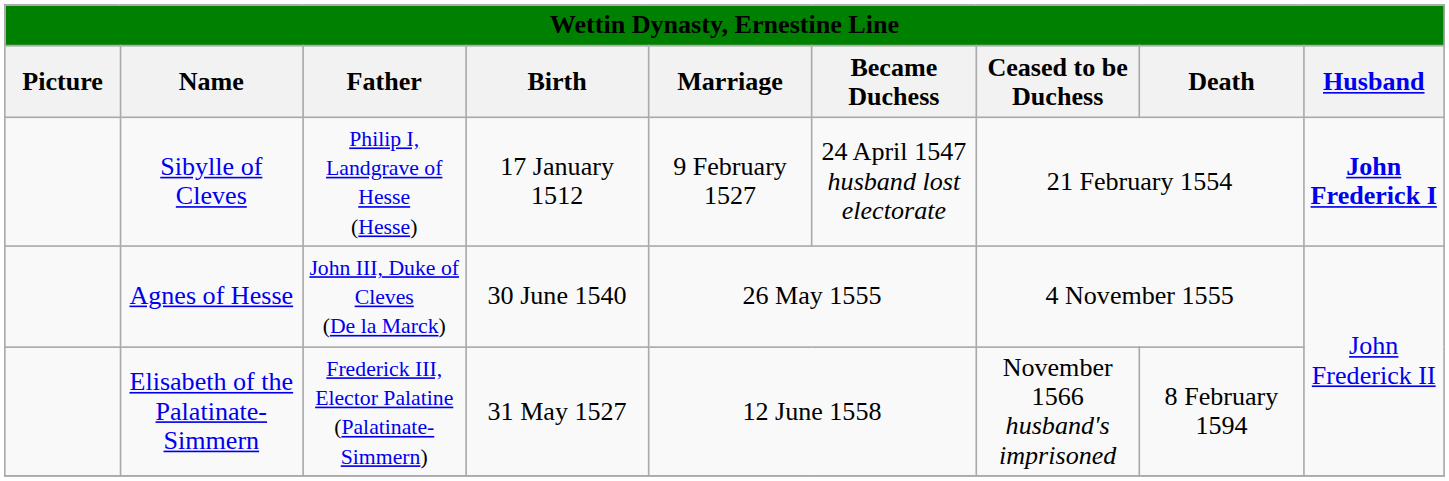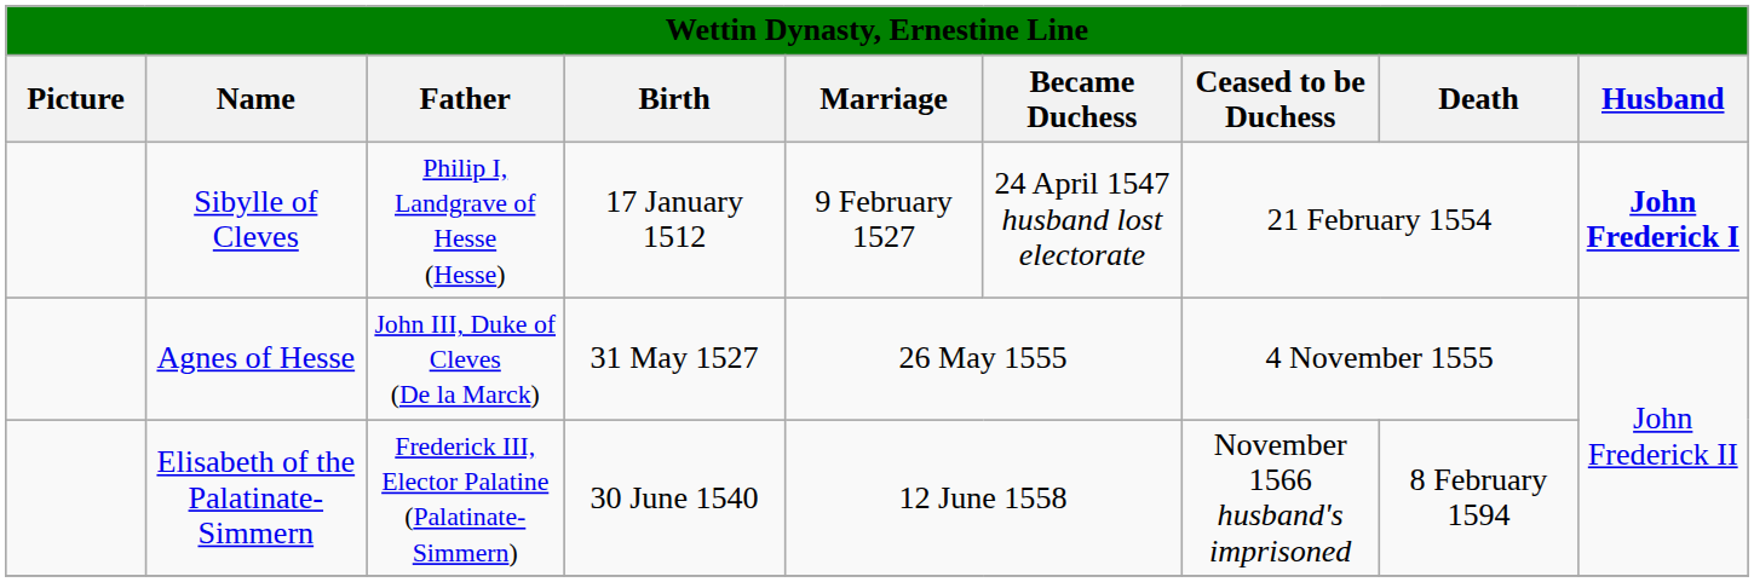 <table width=100% class="wikitable">
 <tr>
 <td colspan="9" bgcolor=green align=center><strong><span>Wettin Dynasty, Ernestine Line </span></strong></td>
 </tr>
 <tr>
 <th width = "6%">Picture</th>
 <th width = "10%">Name</th>
 <th width = "9%">Father</th>
 <th width = "10%">Birth</th>
 <th width = "9%">Marriage</th>
 <th width = "9%">Became Duchess</th>
 <th width = "9%">Ceased to be Duchess</th>
 <th width = "9%">Death</th>
 <th width = "5%"><a href='#'>Husband</a></th>
 </tr>
 <tr>
 <td align="center"></td>
 <td align="center"><a href='#'>Sibylle of Cleves</a></td>
 <td align="center"><small><a href='#'>Philip I, Landgrave of Hesse</a><br>(<a href='#'>Hesse</a>)</small></td>
 <td align="center">17 January 1512</td>
 <td align="center">9 February 1527</td>
 <td align="center">24 April 1547<br><em>husband lost electorate</em></td>
 <td align="center" colspan="2">21 February 1554</td>
 <td align="center"><strong><a href='#'>John Frederick I</a></strong></td>
 </tr>
 <tr>
 <td align="center"></td>
 <td align="center"><a href='#'>Agnes of Hesse</a></td>
 <td align="center"><small><a href='#'>John III, Duke of Cleves</a><br>(<a href='#'>De la Marck</a>)</small></td>
-<td align="center">30 June 1540</td>
+<td align="center">31 May 1527</td>
 <td align="center" colspan="2">26 May 1555</td>
 <td align="center" colspan="2">4 November 1555</td>
 <td align="center" rowspan="2"><a href='#'>John Frederick II</a></td>
 </tr>
 <tr>
 <td align="center"></td>
 <td align="center"><a href='#'>Elisabeth of the Palatinate-Simmern</a></td>
 <td align="center"><small><a href='#'>Frederick III, Elector Palatine</a><br>(<a href='#'>Palatinate-Simmern</a>)</small></td>
-<td align="center">31 May 1527</td>
+<td align="center">30 June 1540</td>
 <td align="center" colspan="2">12 June 1558</td>
 <td align="center">November 1566<br><em>husband's imprisoned</em></td>
 <td align="center">8 February 1594</td>
 </tr>
 <tr>
 </tr>
 </table>
